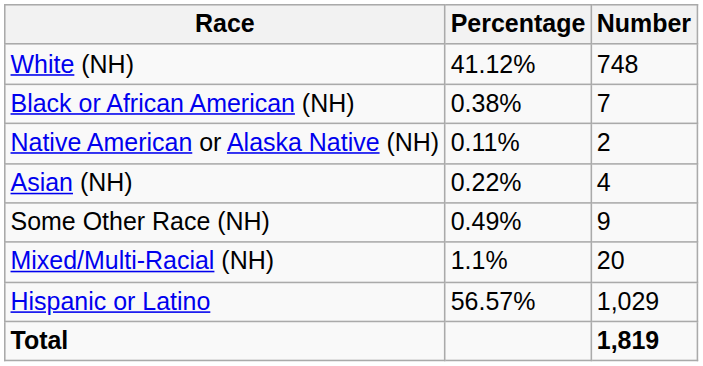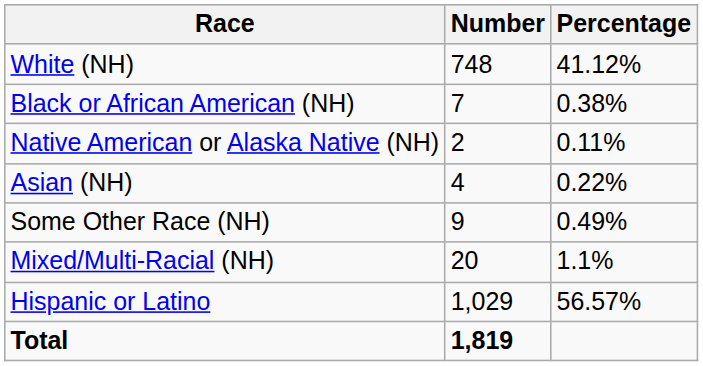 <table class="wikitable">
 <tr>
 <th>Race</th>
+<th>Number</th>
 <th>Percentage</th>
-<th>Number</th>
 </tr>
 <tr>
 <td><a href='#'>White</a> (NH)</td>
+<td>748</td>
 <td>41.12%</td>
-<td>748</td>
 </tr>
 <tr>
 <td><a href='#'>Black or African American</a> (NH)</td>
+<td>7</td>
 <td>0.38%</td>
-<td>7</td>
 </tr>
 <tr>
 <td><a href='#'>Native American</a> or <a href='#'>Alaska Native</a> (NH)</td>
+<td>2</td>
 <td>0.11%</td>
-<td>2</td>
 </tr>
 <tr>
 <td><a href='#'>Asian</a> (NH)</td>
+<td>4</td>
 <td>0.22%</td>
-<td>4</td>
 </tr>
 <tr>
 <td>Some Other Race (NH)</td>
+<td>9</td>
 <td>0.49%</td>
-<td>9</td>
 </tr>
 <tr>
 <td><a href='#'>Mixed/Multi-Racial</a> (NH)</td>
+<td>20</td>
 <td>1.1%</td>
-<td>20</td>
 </tr>
 <tr>
 <td><a href='#'>Hispanic or Latino</a></td>
+<td>1,029</td>
 <td>56.57%</td>
-<td>1,029</td>
 </tr>
 <tr>
 <td><strong>Total</strong></td>
+<td><strong>1,819</strong></td>
 <td></td>
-<td><strong>1,819</strong></td>
 </tr>
 </table>
